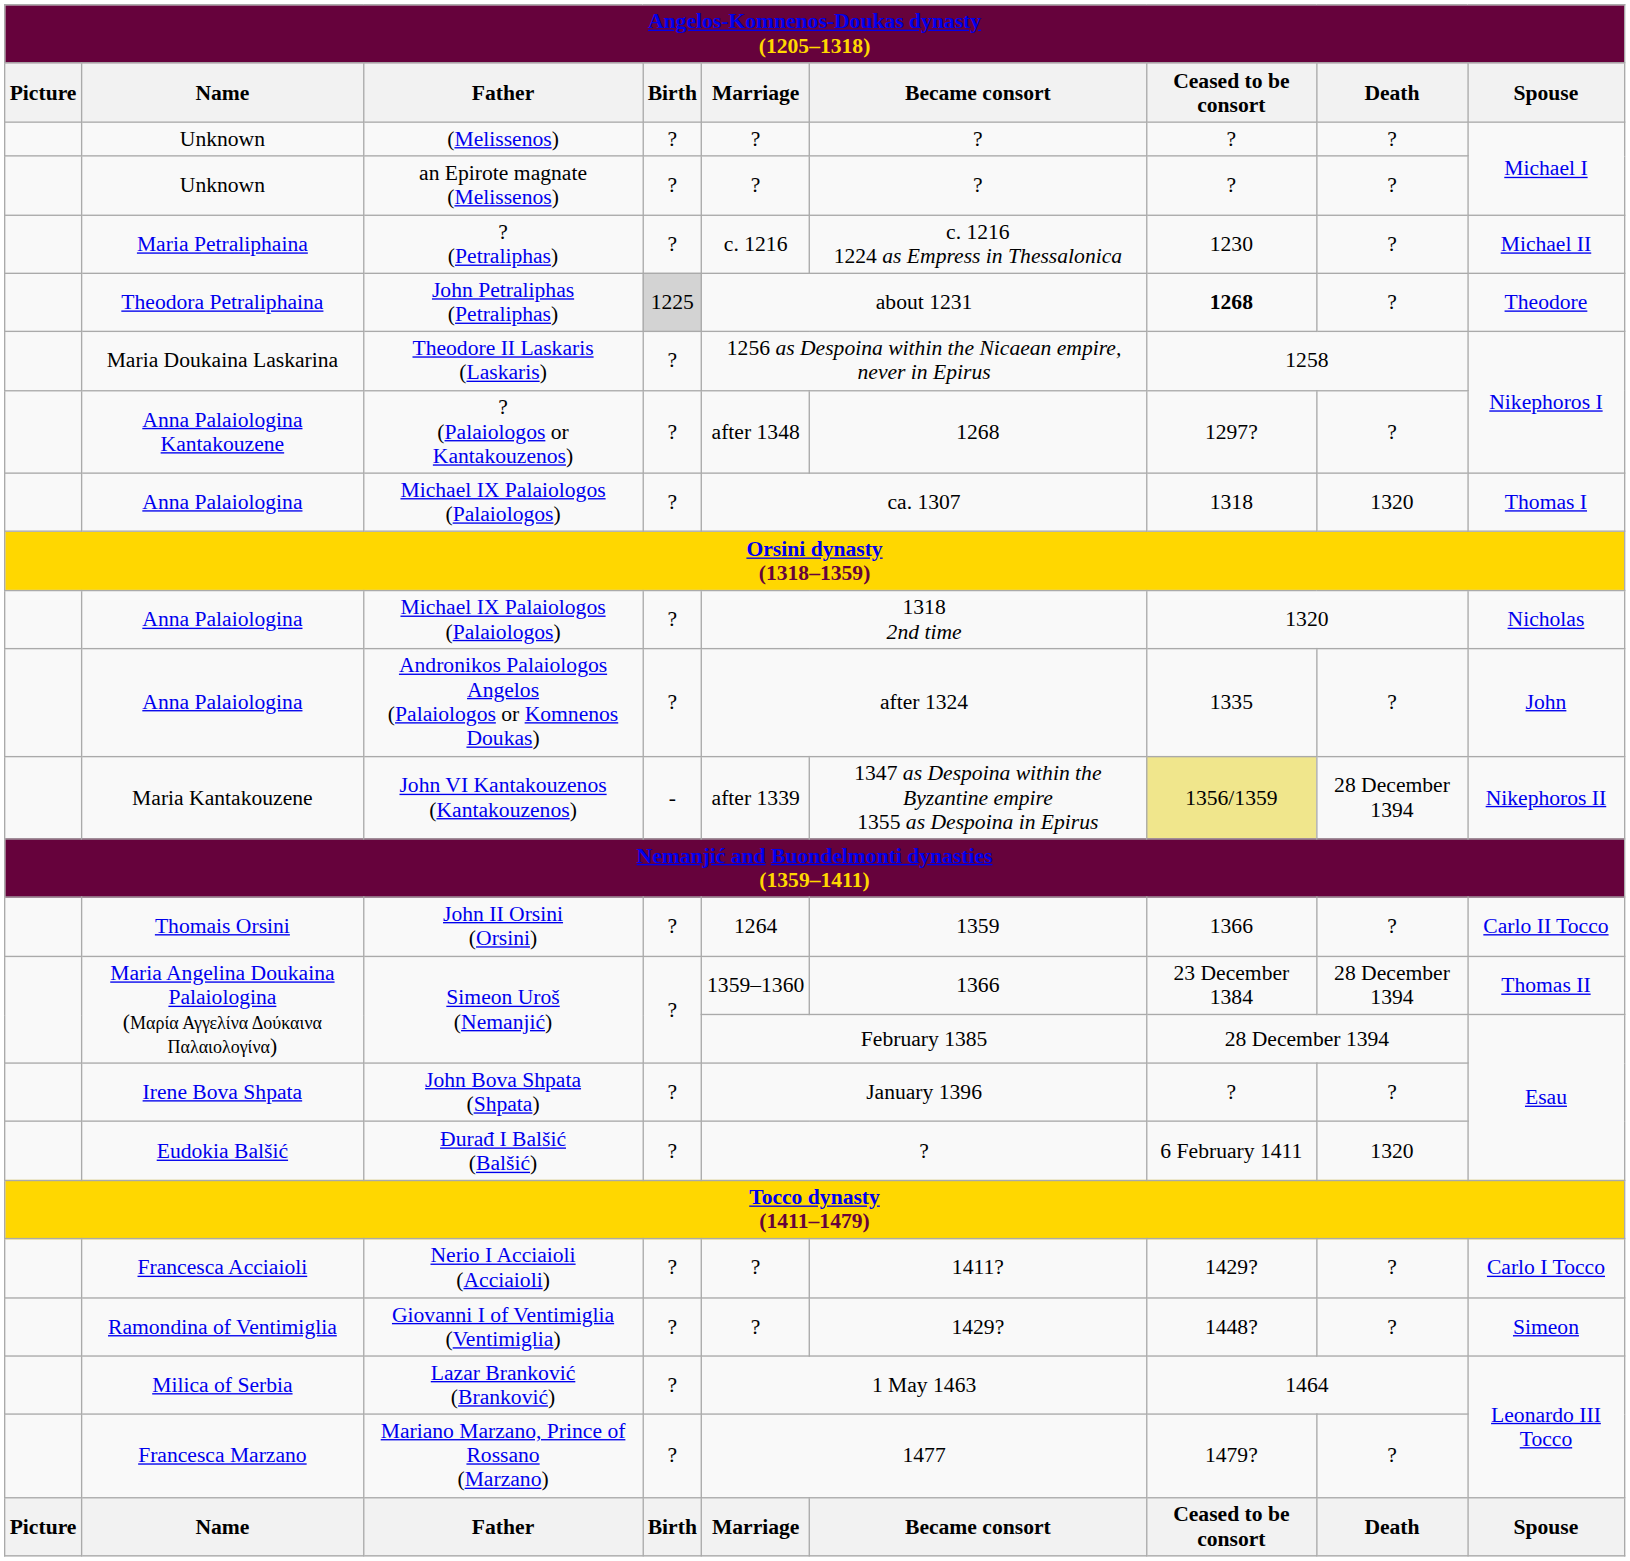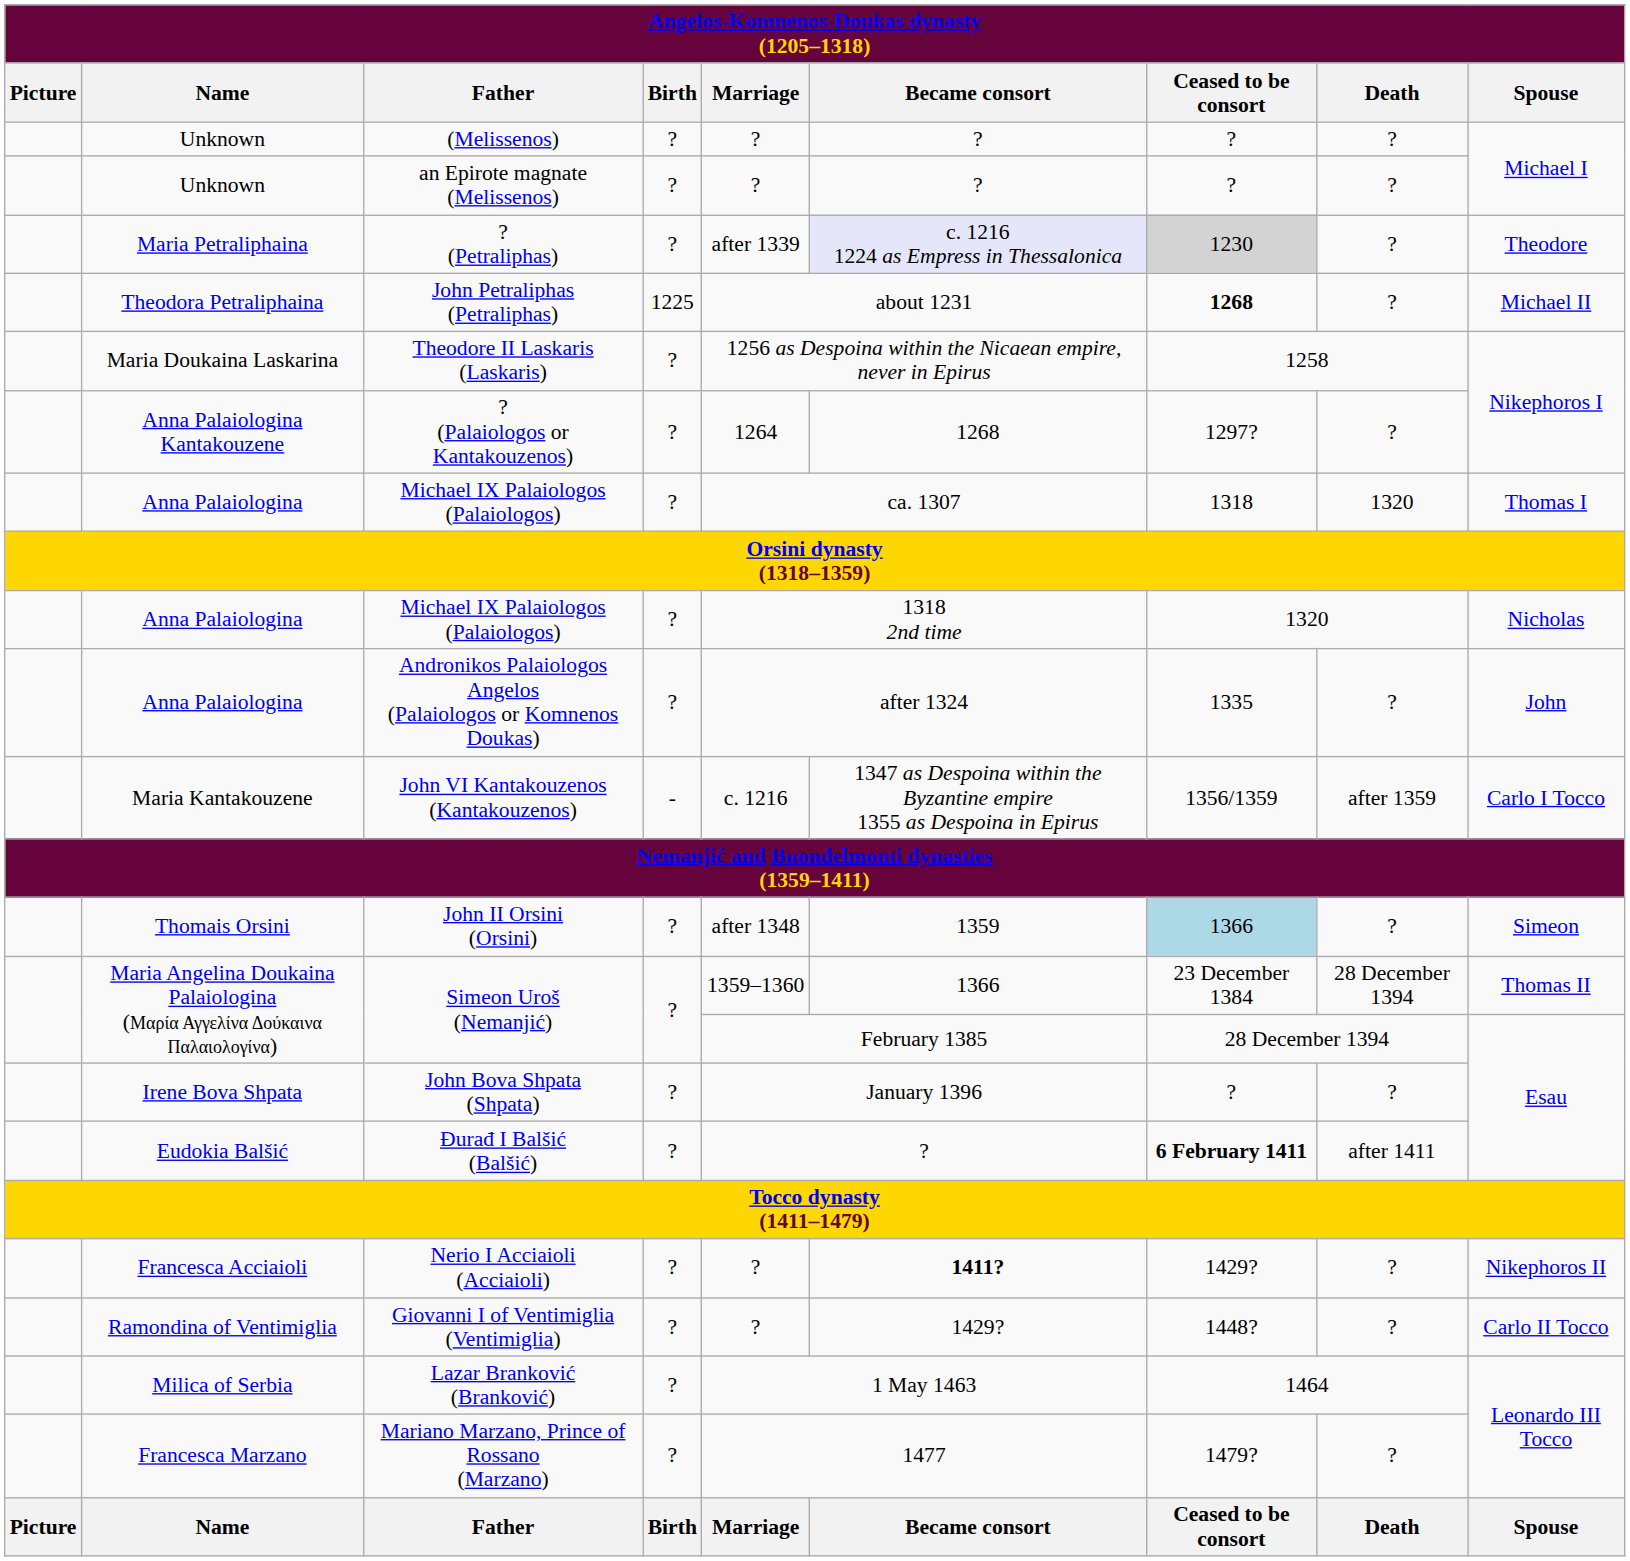 <table width=95% class="wikitable" style="text-align:center;">
 <tr>
 <td colspan="9" style="background-color:#66023C;color:gold;"><a href='#'><strong><span>Angelos-Komnenos-Doukas dynasty</span></strong></a> <strong><br>(1205–1318)</strong></td>
 </tr>
 <tr>
 <th>Picture</th>
 <th>Name</th>
 <th>Father</th>
 <th>Birth</th>
 <th>Marriage</th>
 <th>Became consort</th>
 <th>Ceased to be consort</th>
 <th>Death</th>
 <th>Spouse</th>
 </tr>
 <tr>
 <td></td>
 <td>Unknown</td>
 <td>(<a href='#'>Melissenos</a>)</td>
 <td>?</td>
 <td>?</td>
 <td>?</td>
 <td>?</td>
 <td>?</td>
 <td rowspan="2"><a href='#'>Michael I</a></td>
 </tr>
 <tr>
 <td></td>
 <td>Unknown</td>
 <td>an Epirote magnate<br>(<a href='#'>Melissenos</a>)</td>
 <td>?</td>
 <td>?</td>
 <td>?</td>
 <td>?</td>
 <td>?</td>
 </tr>
 <tr>
 <td></td>
 <td><a href='#'>Maria Petraliphaina</a></td>
 <td>?<br>(<a href='#'>Petraliphas</a>)</td>
 <td>?</td>
-<td>c. 1216</td>
-<td>c. 1216<br>1224 <em>as Empress in Thessalonica</em></td>
-<td>1230</td>
+<td>after 1339</td>
+<td style="background: lavender;">c. 1216<br>1224 <em>as Empress in Thessalonica</em></td>
+<td style="background: lightgrey;">1230</td>
 <td>?</td>
-<td><a href='#'>Michael II</a></td>
+<td><a href='#'>Theodore</a></td>
 </tr>
 <tr>
 <td></td>
 <td><a href='#'>Theodora Petraliphaina</a></td>
 <td><a href='#'>John Petraliphas</a><br>(<a href='#'>Petraliphas</a>)</td>
-<td style="background: lightgrey;">1225</td>
+<td>1225</td>
 <td colspan="2">about 1231</td>
 <td><strong>1268</strong></td>
 <td>?</td>
-<td><a href='#'>Theodore</a></td>
+<td><a href='#'>Michael II</a></td>
 </tr>
 <tr>
 <td></td>
 <td>Maria Doukaina Laskarina</td>
 <td><a href='#'>Theodore II Laskaris</a><br>(<a href='#'>Laskaris</a>)</td>
 <td>?</td>
 <td colspan="2">1256 <em>as Despoina within the Nicaean empire, never in Epirus</em></td>
 <td colspan="2">1258</td>
 <td rowspan="2"><a href='#'>Nikephoros I</a></td>
 </tr>
 <tr>
 <td></td>
 <td><a href='#'>Anna Palaiologina Kantakouzene</a></td>
 <td>?<br>(<a href='#'>Palaiologos</a> or  <a href='#'>Kantakouzenos</a>)</td>
 <td>?</td>
-<td>after 1348</td>
+<td>1264</td>
 <td>1268</td>
 <td>1297?</td>
 <td>?</td>
 </tr>
 <tr>
 <td></td>
 <td><a href='#'>Anna Palaiologina</a></td>
 <td><a href='#'>Michael IX Palaiologos</a><br>(<a href='#'>Palaiologos</a>)</td>
 <td>?</td>
 <td colspan="2">ca. 1307</td>
 <td>1318</td>
 <td>1320</td>
 <td><a href='#'>Thomas I</a></td>
 </tr>
 <tr>
 <td colspan="9" style="background-color:gold;color:#66023C;"><a href='#'><strong><span>Orsini dynasty</span></strong></a> <strong><br>(1318–1359)</strong></td>
 </tr>
 <tr>
 <td></td>
 <td><a href='#'>Anna Palaiologina</a></td>
 <td><a href='#'>Michael IX Palaiologos</a><br>(<a href='#'>Palaiologos</a>)</td>
 <td>?</td>
 <td colspan="2">1318<br><em>2nd time</em></td>
 <td colspan="2">1320</td>
 <td><a href='#'>Nicholas</a></td>
 </tr>
 <tr>
 <td></td>
 <td><a href='#'>Anna Palaiologina</a></td>
 <td><a href='#'>Andronikos Palaiologos Angelos</a><br>(<a href='#'>Palaiologos</a> or <a href='#'>Komnenos Doukas</a>)</td>
 <td>?</td>
 <td colspan="2">after 1324</td>
 <td>1335</td>
 <td>?</td>
 <td><a href='#'>John</a></td>
 </tr>
 <tr>
 <td></td>
 <td>Maria Kantakouzene</td>
 <td><a href='#'>John VI Kantakouzenos</a><br>(<a href='#'>Kantakouzenos</a>)</td>
 <td>-</td>
-<td>after 1339</td>
+<td>c. 1216</td>
 <td>1347 <em>as Despoina within the Byzantine empire</em><br>1355 <em>as Despoina in Epirus</em></td>
-<td style="background: khaki;">1356/1359</td>
-<td>28 December 1394</td>
-<td><a href='#'>Nikephoros II</a></td>
+<td>1356/1359</td>
+<td>after 1359</td>
+<td><a href='#'>Carlo I Tocco</a></td>
 </tr>
 <tr>
 <td colspan="9" style="background-color:#66023C;color:gold;"><strong><a href='#'><span>Nemanjić and</span></a> <a href='#'><span>Buondelmonti dynasties</span></a></strong><br><strong>(1359–1411)</strong></td>
 </tr>
 <tr>
 <td></td>
 <td><a href='#'>Thomais Orsini</a></td>
 <td><a href='#'>John II Orsini</a><br>(<a href='#'>Orsini</a>)</td>
 <td>?</td>
-<td>1264</td>
+<td>after 1348</td>
 <td>1359</td>
-<td>1366</td>
+<td style="background: lightblue;">1366</td>
 <td>?</td>
-<td><a href='#'>Carlo II Tocco</a></td>
+<td><a href='#'>Simeon</a></td>
 </tr>
 <tr>
 <td rowspan="2"></td>
 <td rowspan="2"><a href='#'>Maria Angelina Doukaina Palaiologina</a><br>(<small>Μαρία Αγγελίνα Δούκαινα Παλαιολογίνα</small>)</td>
 <td rowspan="2"><a href='#'>Simeon Uroš</a><br>(<a href='#'>Nemanjić</a>)</td>
 <td rowspan="2">?</td>
 <td>1359–1360</td>
 <td>1366</td>
 <td>23 December 1384</td>
 <td>28 December 1394</td>
 <td><a href='#'>Thomas II</a></td>
 </tr>
 <tr>
 <td colspan="2">February 1385</td>
 <td colspan="2">28 December 1394</td>
 <td rowspan="3"><a href='#'>Esau</a></td>
 </tr>
 <tr>
 <td></td>
 <td><a href='#'>Irene Bova Shpata</a></td>
 <td><a href='#'>John Bova Shpata</a><br>(<a href='#'>Shpata</a>)</td>
 <td>?</td>
 <td colspan="2">January 1396</td>
 <td>?</td>
 <td>?</td>
 </tr>
 <tr>
 <td></td>
 <td><a href='#'>Eudokia Balšić</a></td>
 <td><a href='#'>Đurađ I Balšić</a><br>(<a href='#'>Balšić</a>)</td>
 <td>?</td>
 <td colspan="2">?</td>
-<td>6 February 1411</td>
-<td>1320</td>
+<td><strong>6 February 1411</strong></td>
+<td>after 1411</td>
 </tr>
 <tr>
 <td colspan="9" style="background-color:gold;color:#66023C;"><strong><a href='#'><span>Tocco dynasty</span></a></strong><br><strong>(1411–1479)</strong></td>
 </tr>
 <tr>
 <td></td>
 <td><a href='#'>Francesca Acciaioli</a></td>
 <td><a href='#'>Nerio I Acciaioli</a><br>(<a href='#'>Acciaioli</a>)</td>
 <td>?</td>
 <td>?</td>
-<td>1411?</td>
+<td><strong>1411?</strong></td>
 <td>1429?</td>
 <td>?</td>
-<td><a href='#'>Carlo I Tocco</a></td>
+<td><a href='#'>Nikephoros II</a></td>
 </tr>
 <tr>
 <td></td>
 <td><a href='#'>Ramondina of Ventimiglia</a></td>
 <td><a href='#'>Giovanni I of Ventimiglia</a><br>(<a href='#'>Ventimiglia</a>)</td>
 <td>?</td>
 <td>?</td>
 <td>1429?</td>
 <td>1448?</td>
 <td>?</td>
-<td><a href='#'>Simeon</a></td>
+<td><a href='#'>Carlo II Tocco</a></td>
 </tr>
 <tr>
 <td></td>
 <td><a href='#'>Milica of Serbia</a></td>
 <td><a href='#'>Lazar Branković</a><br>(<a href='#'>Branković</a>)</td>
 <td>?</td>
 <td colspan="2">1 May 1463</td>
 <td colspan="2">1464</td>
 <td rowspan="2"><a href='#'>Leonardo III Tocco</a></td>
 </tr>
 <tr>
 <td></td>
 <td><a href='#'>Francesca Marzano</a></td>
 <td><a href='#'>Mariano Marzano, Prince of Rossano</a><br>(<a href='#'>Marzano</a>)</td>
 <td>?</td>
 <td colspan="2">1477</td>
 <td>1479?</td>
 <td>?</td>
 </tr>
 <tr>
 <th>Picture</th>
 <th>Name</th>
 <th>Father</th>
 <th>Birth</th>
 <th>Marriage</th>
 <th>Became consort</th>
 <th>Ceased to be consort</th>
 <th>Death</th>
 <th>Spouse</th>
 </tr>
 </table>
